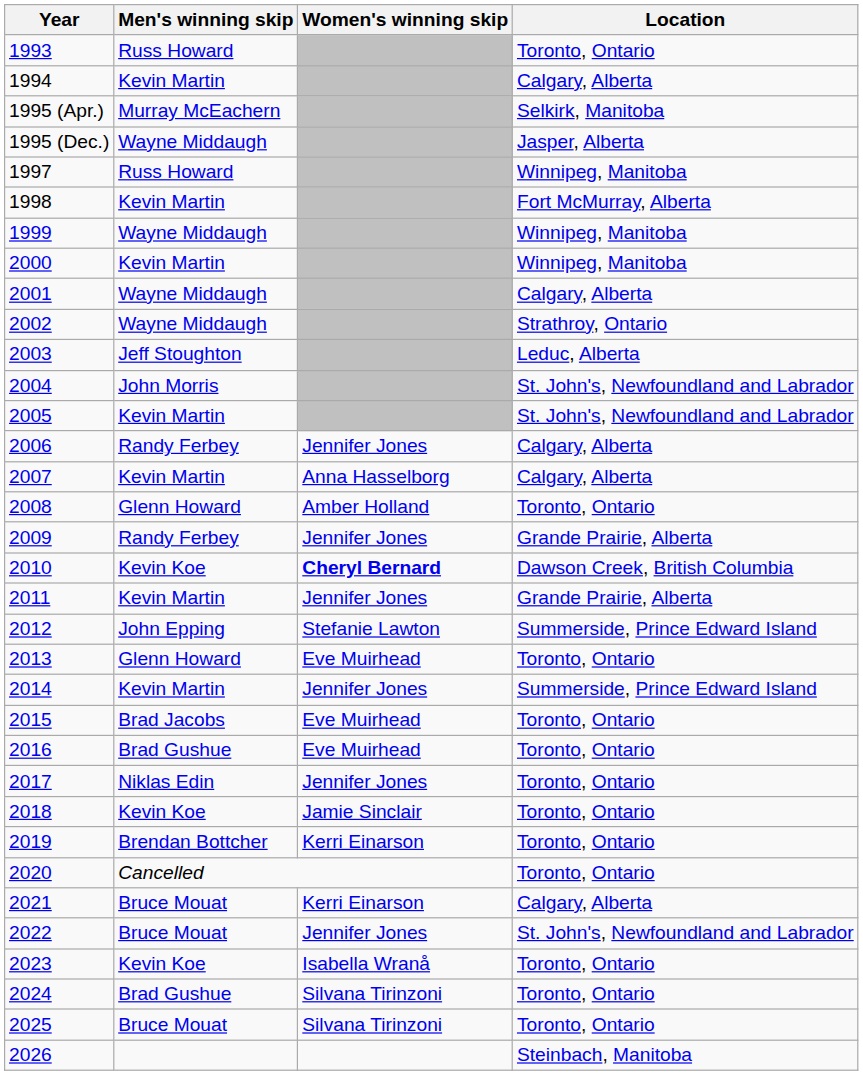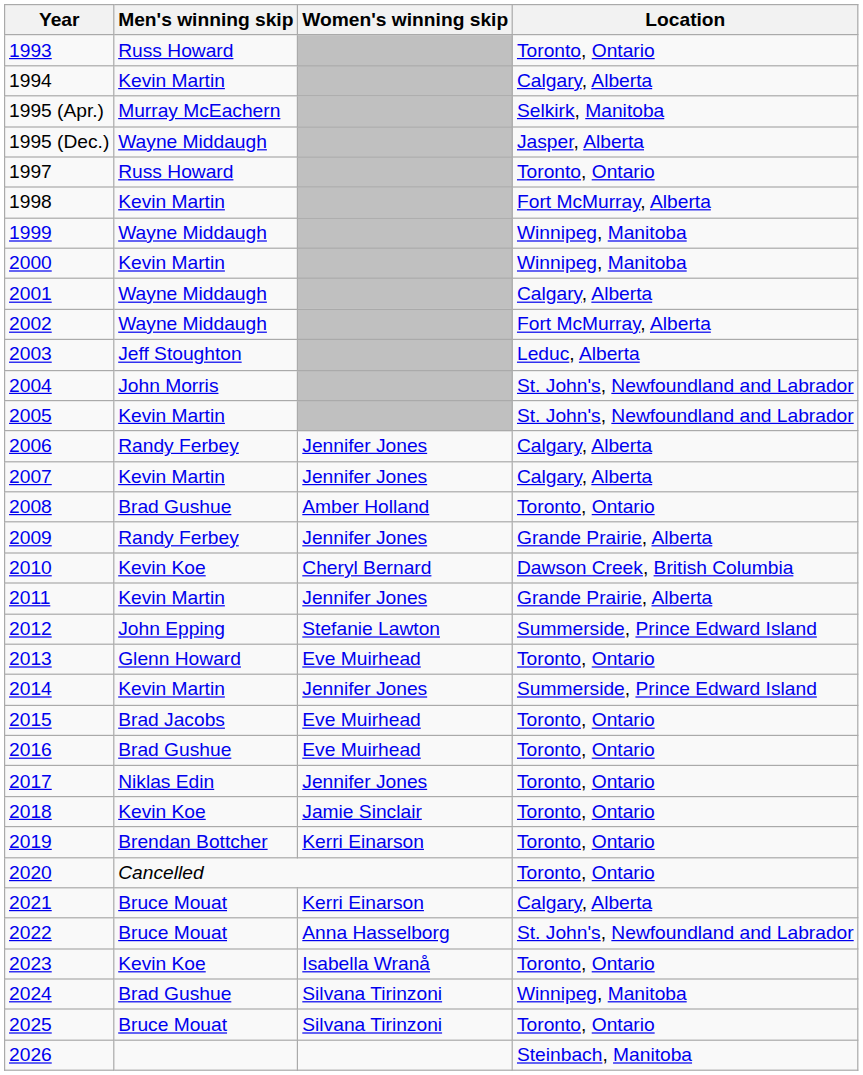 <table class="wikitable">
 <tr>
 <th scope="col">Year</th>
 <th scope="col">Men's winning skip</th>
 <th scope="col">Women's winning skip</th>
 <th scope="col">Location</th>
 </tr>
 <tr>
 <td><a href='#'>1993</a></td>
 <td> <a href='#'>Russ Howard</a></td>
 <td bgcolor="silver"></td>
 <td><a href='#'>Toronto</a>, <a href='#'>Ontario</a></td>
 </tr>
 <tr>
 <td>1994</td>
 <td> <a href='#'>Kevin Martin</a></td>
 <td bgcolor="silver"></td>
 <td><a href='#'>Calgary</a>, <a href='#'>Alberta</a></td>
 </tr>
 <tr>
 <td>1995 (Apr.)</td>
 <td> <a href='#'>Murray McEachern</a></td>
 <td bgcolor="silver"></td>
 <td><a href='#'>Selkirk</a>, <a href='#'>Manitoba</a></td>
 </tr>
 <tr>
 <td>1995 (Dec.)</td>
 <td> <a href='#'>Wayne Middaugh</a></td>
 <td bgcolor="silver"></td>
 <td><a href='#'>Jasper</a>, <a href='#'>Alberta</a></td>
 </tr>
 <tr>
 <td>1997</td>
 <td> <a href='#'>Russ Howard</a></td>
 <td bgcolor="silver"></td>
-<td><a href='#'>Winnipeg</a>, <a href='#'>Manitoba</a></td>
+<td><a href='#'>Toronto</a>, <a href='#'>Ontario</a></td>
 </tr>
 <tr>
 <td>1998</td>
 <td> <a href='#'>Kevin Martin</a></td>
 <td bgcolor="silver"></td>
 <td><a href='#'>Fort McMurray</a>, <a href='#'>Alberta</a></td>
 </tr>
 <tr>
 <td><a href='#'>1999</a></td>
 <td> <a href='#'>Wayne Middaugh</a></td>
 <td bgcolor="silver"></td>
 <td><a href='#'>Winnipeg</a>, <a href='#'>Manitoba</a></td>
 </tr>
 <tr>
 <td><a href='#'>2000</a></td>
 <td> <a href='#'>Kevin Martin</a></td>
 <td bgcolor="silver"></td>
 <td><a href='#'>Winnipeg</a>, <a href='#'>Manitoba</a></td>
 </tr>
 <tr>
 <td><a href='#'>2001</a></td>
 <td> <a href='#'>Wayne Middaugh</a></td>
 <td bgcolor="silver"></td>
 <td><a href='#'>Calgary</a>, <a href='#'>Alberta</a></td>
 </tr>
 <tr>
 <td><a href='#'>2002</a></td>
 <td> <a href='#'>Wayne Middaugh</a></td>
 <td bgcolor="silver"></td>
-<td><a href='#'>Strathroy</a>, <a href='#'>Ontario</a></td>
+<td><a href='#'>Fort McMurray</a>, <a href='#'>Alberta</a></td>
 </tr>
 <tr>
 <td><a href='#'>2003</a></td>
 <td> <a href='#'>Jeff Stoughton</a></td>
 <td bgcolor="silver"></td>
 <td><a href='#'>Leduc</a>, <a href='#'>Alberta</a></td>
 </tr>
 <tr>
 <td><a href='#'>2004</a></td>
 <td> <a href='#'>John Morris</a></td>
 <td bgcolor="silver"></td>
 <td><a href='#'>St. John's</a>, <a href='#'>Newfoundland and Labrador</a></td>
 </tr>
 <tr>
 <td><a href='#'>2005</a></td>
 <td> <a href='#'>Kevin Martin</a></td>
 <td bgcolor="silver"></td>
 <td><a href='#'>St. John's</a>, <a href='#'>Newfoundland and Labrador</a></td>
 </tr>
 <tr>
 <td><a href='#'>2006</a></td>
 <td> <a href='#'>Randy Ferbey</a></td>
 <td> <a href='#'>Jennifer Jones</a></td>
 <td><a href='#'>Calgary</a>, <a href='#'>Alberta</a></td>
 </tr>
 <tr>
 <td><a href='#'>2007</a></td>
 <td> <a href='#'>Kevin Martin</a></td>
-<td> <a href='#'>Anna Hasselborg</a></td>
+<td> <a href='#'>Jennifer Jones</a></td>
 <td><a href='#'>Calgary</a>, <a href='#'>Alberta</a></td>
 </tr>
 <tr>
 <td><a href='#'>2008</a></td>
-<td> <a href='#'>Glenn Howard</a></td>
+<td> <a href='#'>Brad Gushue</a></td>
 <td> <a href='#'>Amber Holland</a></td>
 <td><a href='#'>Toronto</a>, <a href='#'>Ontario</a></td>
 </tr>
 <tr>
 <td><a href='#'>2009</a></td>
 <td> <a href='#'>Randy Ferbey</a></td>
 <td> <a href='#'>Jennifer Jones</a></td>
 <td><a href='#'>Grande Prairie</a>, <a href='#'>Alberta</a></td>
 </tr>
 <tr>
 <td><a href='#'>2010</a></td>
 <td> <a href='#'>Kevin Koe</a></td>
-<td><strong> <a href='#'>Cheryl Bernard</a></strong></td>
+<td> <a href='#'>Cheryl Bernard</a></td>
 <td><a href='#'>Dawson Creek</a>, <a href='#'>British Columbia</a></td>
 </tr>
 <tr>
 <td><a href='#'>2011</a></td>
 <td> <a href='#'>Kevin Martin</a></td>
 <td> <a href='#'>Jennifer Jones</a></td>
 <td><a href='#'>Grande Prairie</a>, <a href='#'>Alberta</a></td>
 </tr>
 <tr>
 <td><a href='#'>2012</a></td>
 <td> <a href='#'>John Epping</a></td>
 <td> <a href='#'>Stefanie Lawton</a></td>
 <td><a href='#'>Summerside</a>, <a href='#'>Prince Edward Island</a></td>
 </tr>
 <tr>
 <td><a href='#'>2013</a></td>
 <td> <a href='#'>Glenn Howard</a></td>
 <td> <a href='#'>Eve Muirhead</a></td>
 <td><a href='#'>Toronto</a>, <a href='#'>Ontario</a></td>
 </tr>
 <tr>
 <td><a href='#'>2014</a></td>
 <td> <a href='#'>Kevin Martin</a></td>
 <td> <a href='#'>Jennifer Jones</a></td>
 <td><a href='#'>Summerside</a>, <a href='#'>Prince Edward Island</a></td>
 </tr>
 <tr>
 <td><a href='#'>2015</a></td>
 <td> <a href='#'>Brad Jacobs</a></td>
 <td> <a href='#'>Eve Muirhead</a></td>
 <td><a href='#'>Toronto</a>, <a href='#'>Ontario</a></td>
 </tr>
 <tr>
 <td><a href='#'>2016</a></td>
 <td> <a href='#'>Brad Gushue</a></td>
 <td> <a href='#'>Eve Muirhead</a></td>
 <td><a href='#'>Toronto</a>, <a href='#'>Ontario</a></td>
 </tr>
 <tr>
 <td><a href='#'>2017</a></td>
 <td> <a href='#'>Niklas Edin</a></td>
 <td> <a href='#'>Jennifer Jones</a></td>
 <td><a href='#'>Toronto</a>, <a href='#'>Ontario</a></td>
 </tr>
 <tr>
 <td><a href='#'>2018</a></td>
 <td> <a href='#'>Kevin Koe</a></td>
 <td> <a href='#'>Jamie Sinclair</a></td>
 <td><a href='#'>Toronto</a>, <a href='#'>Ontario</a></td>
 </tr>
 <tr>
 <td><a href='#'>2019</a></td>
 <td> <a href='#'>Brendan Bottcher</a></td>
 <td> <a href='#'>Kerri Einarson</a></td>
 <td><a href='#'>Toronto</a>, <a href='#'>Ontario</a></td>
 </tr>
 <tr>
 <td><a href='#'>2020</a></td>
 <td colspan="2"><em>Cancelled</em></td>
 <td><a href='#'>Toronto</a>, <a href='#'>Ontario</a></td>
 </tr>
 <tr>
 <td><a href='#'>2021</a></td>
 <td> <a href='#'>Bruce Mouat</a></td>
 <td> <a href='#'>Kerri Einarson</a></td>
 <td><a href='#'>Calgary</a>, <a href='#'>Alberta</a></td>
 </tr>
 <tr>
 <td><a href='#'>2022</a></td>
 <td> <a href='#'>Bruce Mouat</a></td>
-<td> <a href='#'>Jennifer Jones</a></td>
+<td> <a href='#'>Anna Hasselborg</a></td>
 <td><a href='#'>St. John's</a>, <a href='#'>Newfoundland and Labrador</a></td>
 </tr>
 <tr>
 <td><a href='#'>2023</a></td>
 <td> <a href='#'>Kevin Koe</a></td>
 <td> <a href='#'>Isabella Wranå</a></td>
 <td><a href='#'>Toronto</a>, <a href='#'>Ontario</a></td>
 </tr>
 <tr>
 <td><a href='#'>2024</a></td>
 <td> <a href='#'>Brad Gushue</a></td>
 <td> <a href='#'>Silvana Tirinzoni</a></td>
-<td><a href='#'>Toronto</a>, <a href='#'>Ontario</a></td>
+<td><a href='#'>Winnipeg</a>, <a href='#'>Manitoba</a></td>
 </tr>
 <tr>
 <td><a href='#'>2025</a></td>
 <td> <a href='#'>Bruce Mouat</a></td>
 <td> <a href='#'>Silvana Tirinzoni</a></td>
 <td><a href='#'>Toronto</a>, <a href='#'>Ontario</a></td>
 </tr>
 <tr>
 <td><a href='#'>2026</a></td>
 <td></td>
 <td></td>
 <td><a href='#'>Steinbach</a>, <a href='#'>Manitoba</a></td>
 </tr>
 </table>
